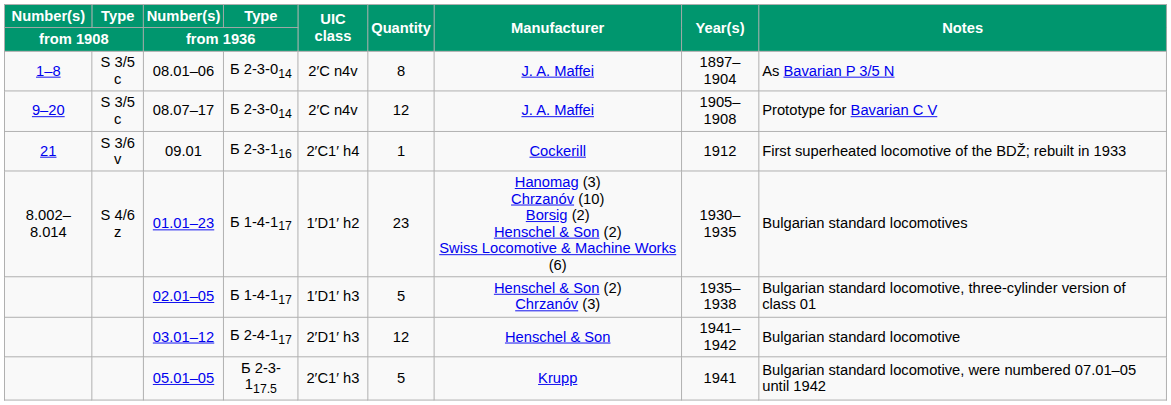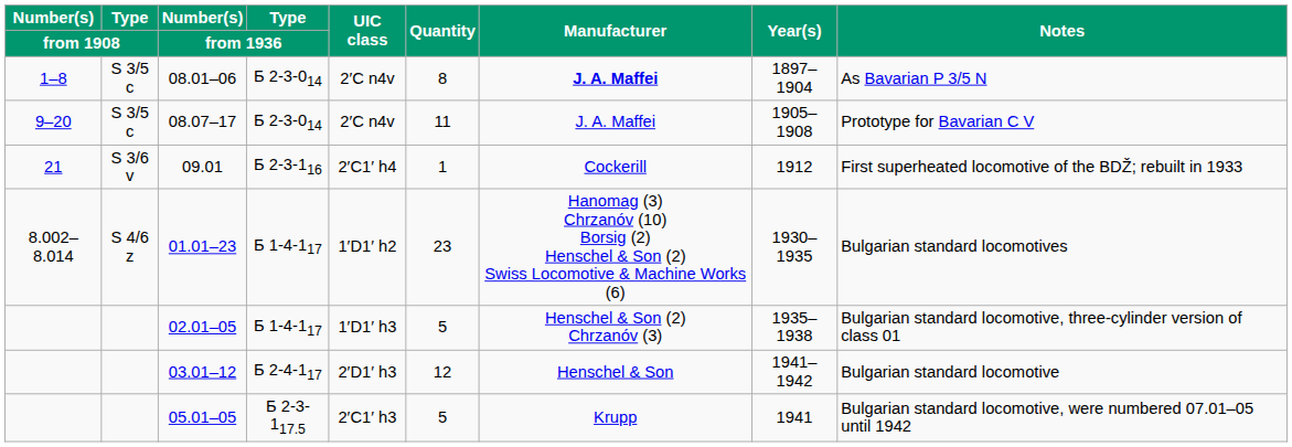 <table class="wikitable"  width="100%" style=text-align:center>
 <tr>
 <th style="color:white; background:#00966E">Number(s)</th>
 <th style="color:white; background:#00966E">Type</th>
 <th style="color:white; background:#00966E">Number(s)</th>
 <th style="color:white; background:#00966E">Type</th>
 <th style="color:white; background:#00966E" rowspan="2">UIC class</th>
 <th style="color:white; background:#00966E" rowspan="2">Quantity</th>
 <th style="color:white; background:#00966E" rowspan="2">Manufacturer</th>
 <th style="color:white; background:#00966E" rowspan="2">Year(s)</th>
 <th style="color:white; background:#00966E" rowspan="2">Notes</th>
 </tr>
 <tr>
 <th style="color:white; background:#00966E" colspan="2">from 1908</th>
 <th style="color:white; background:#00966E" colspan="2">from 1936</th>
 </tr>
 <tr>
 <td><a href='#'>1–8</a></td>
 <td>S 3/5 c</td>
 <td>08.01–06</td>
 <td>Б 2-3-0<sub>14</sub></td>
 <td>2′C n4v</td>
 <td>8</td>
-<td><a href='#'>J. A. Maffei</a></td>
+<td><strong><a href='#'>J. A. Maffei</a></strong></td>
 <td>1897–1904</td>
 <td align=left>As <a href='#'>Bavarian P 3/5 N</a></td>
 </tr>
 <tr>
 <td><a href='#'>9–20</a></td>
 <td>S 3/5 c</td>
 <td>08.07–17</td>
 <td>Б 2-3-0<sub>14</sub></td>
 <td>2′C n4v</td>
-<td>12</td>
+<td>11</td>
 <td><a href='#'>J. A. Maffei</a></td>
 <td>1905–1908</td>
 <td align=left>Prototype for  <a href='#'>Bavarian C V</a></td>
 </tr>
 <tr>
 <td><a href='#'>21</a></td>
 <td>S 3/6 v</td>
 <td>09.01</td>
 <td>Б 2-3-1<sub>16</sub></td>
 <td>2′C1′ h4</td>
 <td>1</td>
 <td><a href='#'>Cockerill</a></td>
 <td>1912</td>
 <td align=left>First superheated locomotive of the BDŽ; rebuilt in 1933</td>
 </tr>
 <tr>
 <td>8.002–8.014</td>
 <td>S 4/6 z</td>
 <td><a href='#'>01.01–23</a></td>
 <td>Б 1-4-1<sub>17</sub></td>
 <td>1′D1′ h2</td>
 <td>23</td>
 <td><a href='#'>Hanomag</a> (3)<br><a href='#'>Chrzanóv</a> (10)<br><a href='#'>Borsig</a> (2)<br><a href='#'>Henschel & Son</a> (2)<br><a href='#'>Swiss Locomotive & Machine Works</a> (6)</td>
 <td>1930–1935</td>
 <td align=left>Bulgarian standard locomotives</td>
 </tr>
 <tr>
 <td></td>
 <td></td>
 <td><a href='#'>02.01–05</a></td>
 <td>Б 1-4-1<sub>17</sub></td>
 <td>1′D1′ h3</td>
 <td>5</td>
 <td><a href='#'>Henschel & Son</a> (2)<br><a href='#'>Chrzanóv</a> (3)</td>
 <td>1935–1938</td>
 <td align=left>Bulgarian standard locomotive, three-cylinder version of class 01</td>
 </tr>
 <tr>
 <td></td>
 <td></td>
 <td><a href='#'>03.01–12</a></td>
 <td>Б 2-4-1<sub>17</sub></td>
 <td>2′D1′ h3</td>
 <td>12</td>
 <td><a href='#'>Henschel & Son</a></td>
 <td>1941–1942</td>
 <td align=left>Bulgarian standard locomotive</td>
 </tr>
 <tr>
 <td></td>
 <td></td>
 <td><a href='#'>05.01–05</a></td>
 <td>Б 2-3-1<sub>17.5</sub></td>
 <td>2′C1′ h3</td>
 <td>5</td>
 <td><a href='#'>Krupp</a></td>
 <td>1941</td>
 <td align=left>Bulgarian standard locomotive, were numbered 07.01–05 until 1942</td>
 </tr>
 </table>
